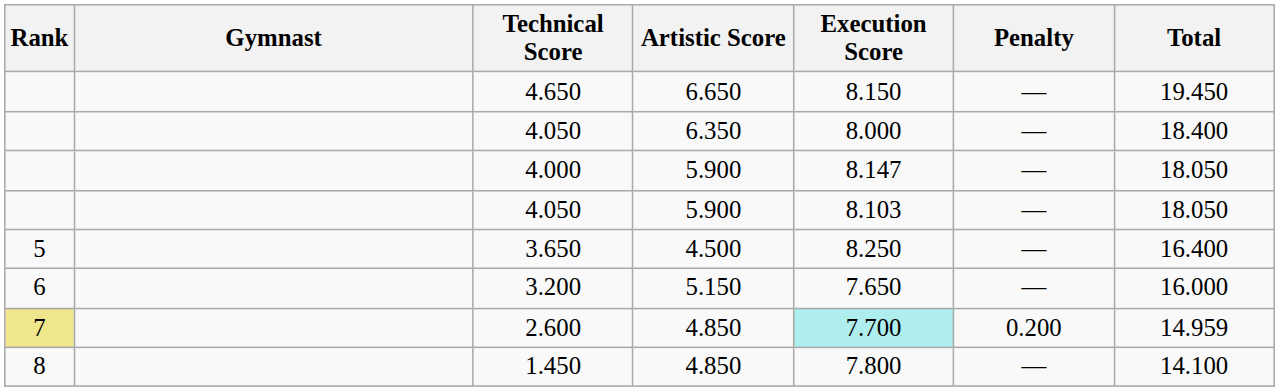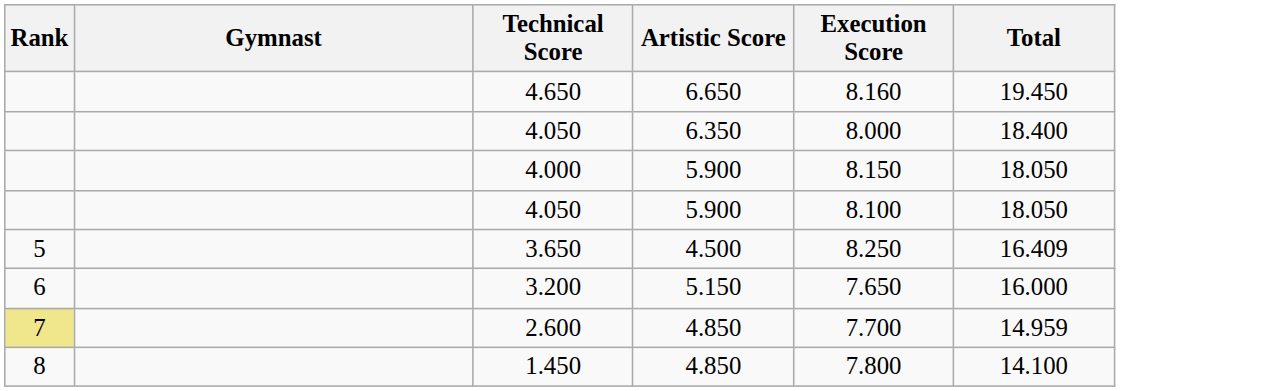 <table class="wikitable" style="text-align:center">
 <tr>
 <th>Rank</th>
 <th width=250>Gymnast</th>
 <th style="width:6em">Technical Score</th>
 <th style="width:6em">Artistic Score</th>
 <th style="width:6em">Execution Score</th>
-<th style="width:6em">Penalty</th>
 <th style="width:6em">Total</th>
 </tr>
 <tr>
 <td></td>
 <td align=left></td>
 <td>4.650</td>
 <td>6.650</td>
-<td>8.150</td>
-<td>—</td>
+<td>8.160</td>
 <td>19.450</td>
 </tr>
 <tr>
 <td></td>
 <td align=left></td>
 <td>4.050</td>
 <td>6.350</td>
 <td>8.000</td>
-<td>—</td>
 <td>18.400</td>
 </tr>
 <tr>
 <td></td>
 <td align=left></td>
 <td>4.000</td>
 <td>5.900</td>
-<td>8.147</td>
-<td>—</td>
+<td>8.150</td>
 <td>18.050</td>
 </tr>
 <tr>
 <td></td>
 <td align=left></td>
 <td>4.050</td>
 <td>5.900</td>
-<td>8.103</td>
-<td>—</td>
+<td>8.100</td>
 <td>18.050</td>
 </tr>
 <tr>
 <td>5</td>
 <td align=left></td>
 <td>3.650</td>
 <td>4.500</td>
 <td>8.250</td>
-<td>—</td>
-<td>16.400</td>
+<td>16.409</td>
 </tr>
 <tr>
 <td>6</td>
 <td align=left></td>
 <td>3.200</td>
 <td>5.150</td>
 <td>7.650</td>
-<td>—</td>
 <td>16.000</td>
 </tr>
 <tr>
 <td style="background: khaki;">7</td>
 <td align=left></td>
 <td>2.600</td>
 <td>4.850</td>
-<td style="background: paleturquoise;">7.700</td>
-<td>0.200</td>
+<td>7.700</td>
 <td>14.959</td>
 </tr>
 <tr>
 <td>8</td>
 <td align=left></td>
 <td>1.450</td>
 <td>4.850</td>
 <td>7.800</td>
-<td>—</td>
 <td>14.100</td>
 </tr>
 </table>
